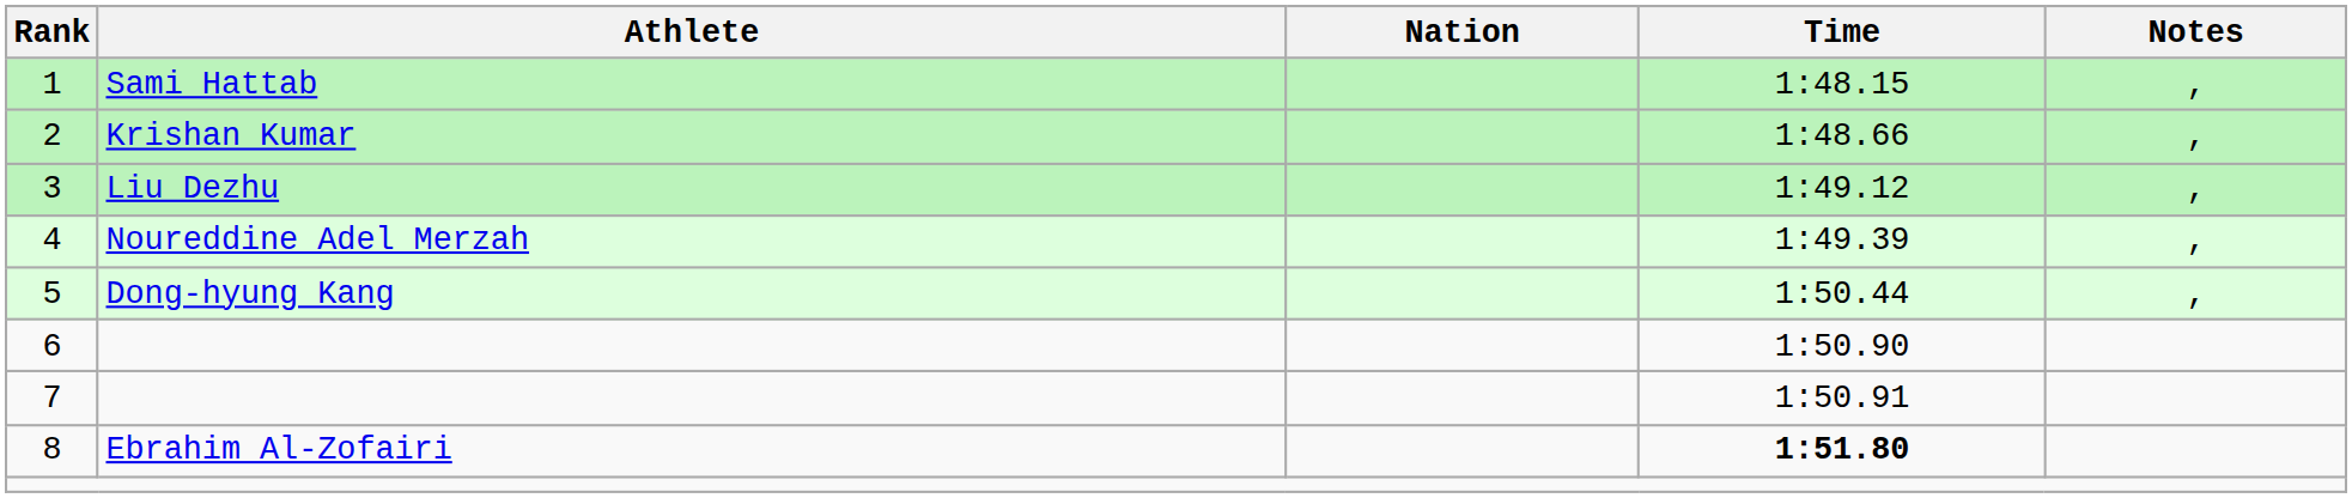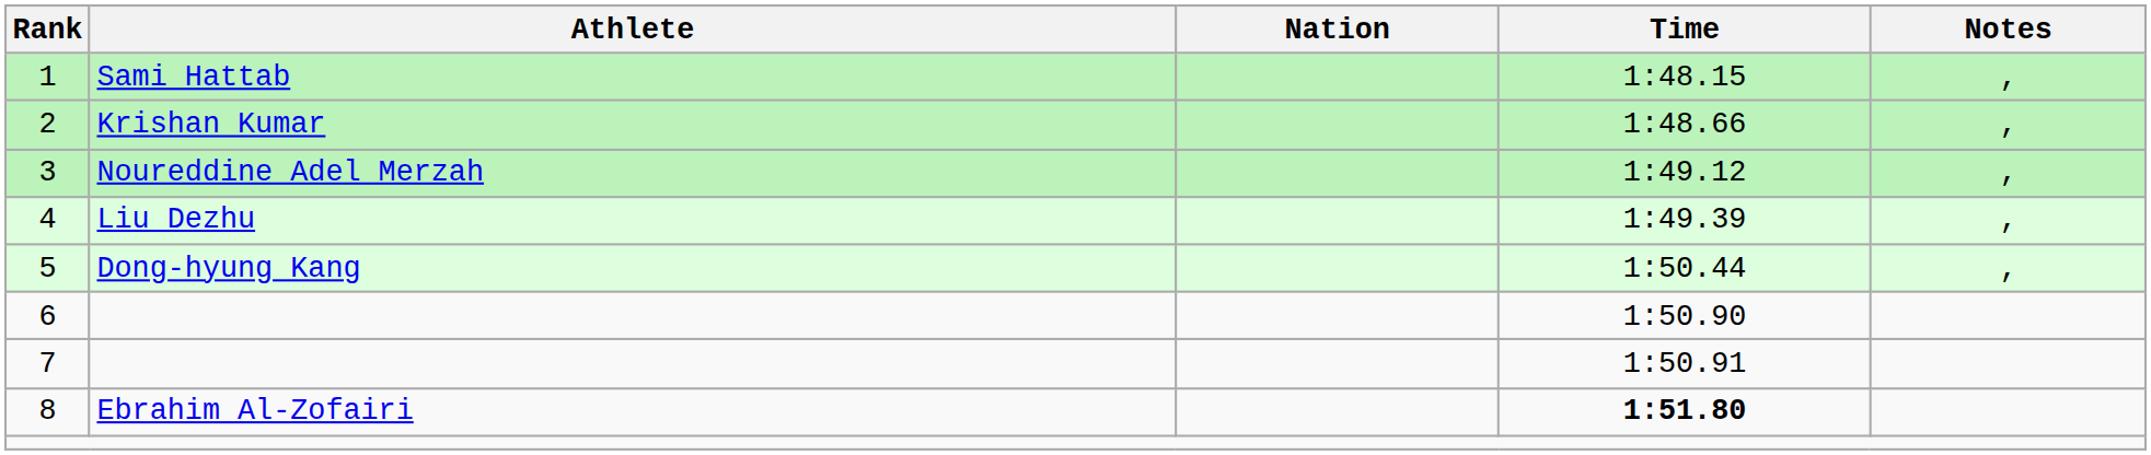 <table class="wikitable sortable" style="text-align:center;width: 60%;">
 <tr>
 <th scope="col" style="width: 10px;">Rank</th>
 <th scope="col">Athlete</th>
 <th scope="col">Nation</th>
 <th scope="col">Time</th>
 <th scope="col">Notes</th>
 </tr>
 <tr bgcolor=bbf3bb>
 <td>1</td>
 <td align="left"><a href='#'>Sami Hattab</a></td>
 <td align="left"></td>
 <td>1:48.15</td>
 <td>, </td>
 </tr>
 <tr bgcolor=bbf3bb>
 <td>2</td>
 <td align="left"><a href='#'>Krishan Kumar</a></td>
 <td align="left"></td>
 <td>1:48.66</td>
 <td>, </td>
 </tr>
 <tr bgcolor=bbf3bb>
 <td>3</td>
-<td align="left"><a href='#'>Liu Dezhu</a></td>
+<td align="left"><a href='#'>Noureddine Adel Merzah</a></td>
 <td align="left"></td>
 <td>1:49.12</td>
 <td>, </td>
 </tr>
 <tr bgcolor=ddffdd>
 <td>4</td>
-<td align="left"><a href='#'>Noureddine Adel Merzah</a></td>
+<td align="left"><a href='#'>Liu Dezhu</a></td>
 <td align="left"></td>
 <td>1:49.39</td>
 <td>, </td>
 </tr>
 <tr bgcolor=ddffdd>
 <td>5</td>
 <td align="left"><a href='#'>Dong-hyung Kang</a></td>
 <td align="left"></td>
 <td>1:50.44</td>
 <td>, </td>
 </tr>
 <tr>
 <td>6</td>
 <td align="left"></td>
 <td align="left"></td>
 <td>1:50.90</td>
 <td></td>
 </tr>
 <tr>
 <td>7</td>
 <td align="left"></td>
 <td align="left"></td>
 <td>1:50.91</td>
 <td></td>
 </tr>
 <tr>
 <td>8</td>
 <td align="left"><a href='#'>Ebrahim Al-Zofairi</a></td>
 <td align="left"></td>
 <td><strong>1:51.80</strong></td>
 <td></td>
 </tr>
 <tr class="sortbottom">
 <td colspan="5"></td>
 </tr>
 </table>
